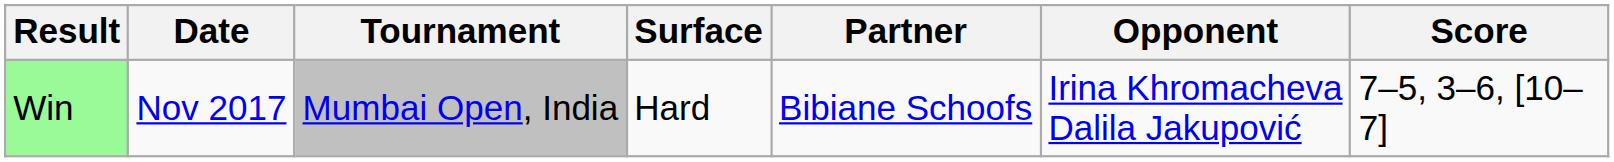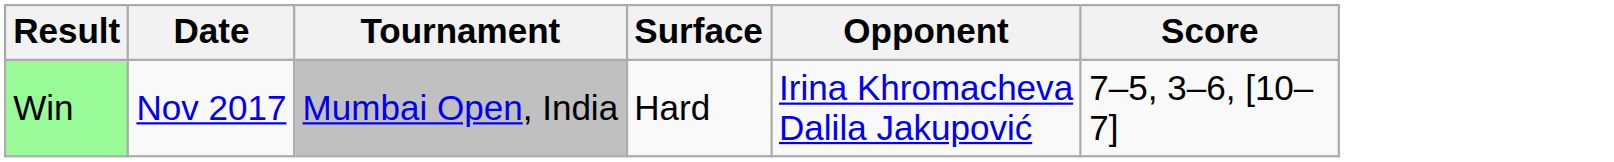 <table class="sortable wikitable">
 <tr>
 <th>Result</th>
 <th>Date</th>
 <th>Tournament</th>
 <th>Surface</th>
-<th>Partner</th>
 <th>Opponent</th>
 <th style="width:110px" class="unsortable">Score</th>
 </tr>
 <tr>
 <td bgcolor=98FB98>Win</td>
 <td><a href='#'>Nov 2017</a></td>
 <td bgcolor=silver><a href='#'>Mumbai Open</a>, India</td>
 <td>Hard</td>
-<td> <a href='#'>Bibiane Schoofs</a></td>
 <td> <a href='#'>Irina Khromacheva</a> <br>  <a href='#'>Dalila Jakupović</a></td>
 <td>7–5, 3–6, [10–7]</td>
 </tr>
 </table>
